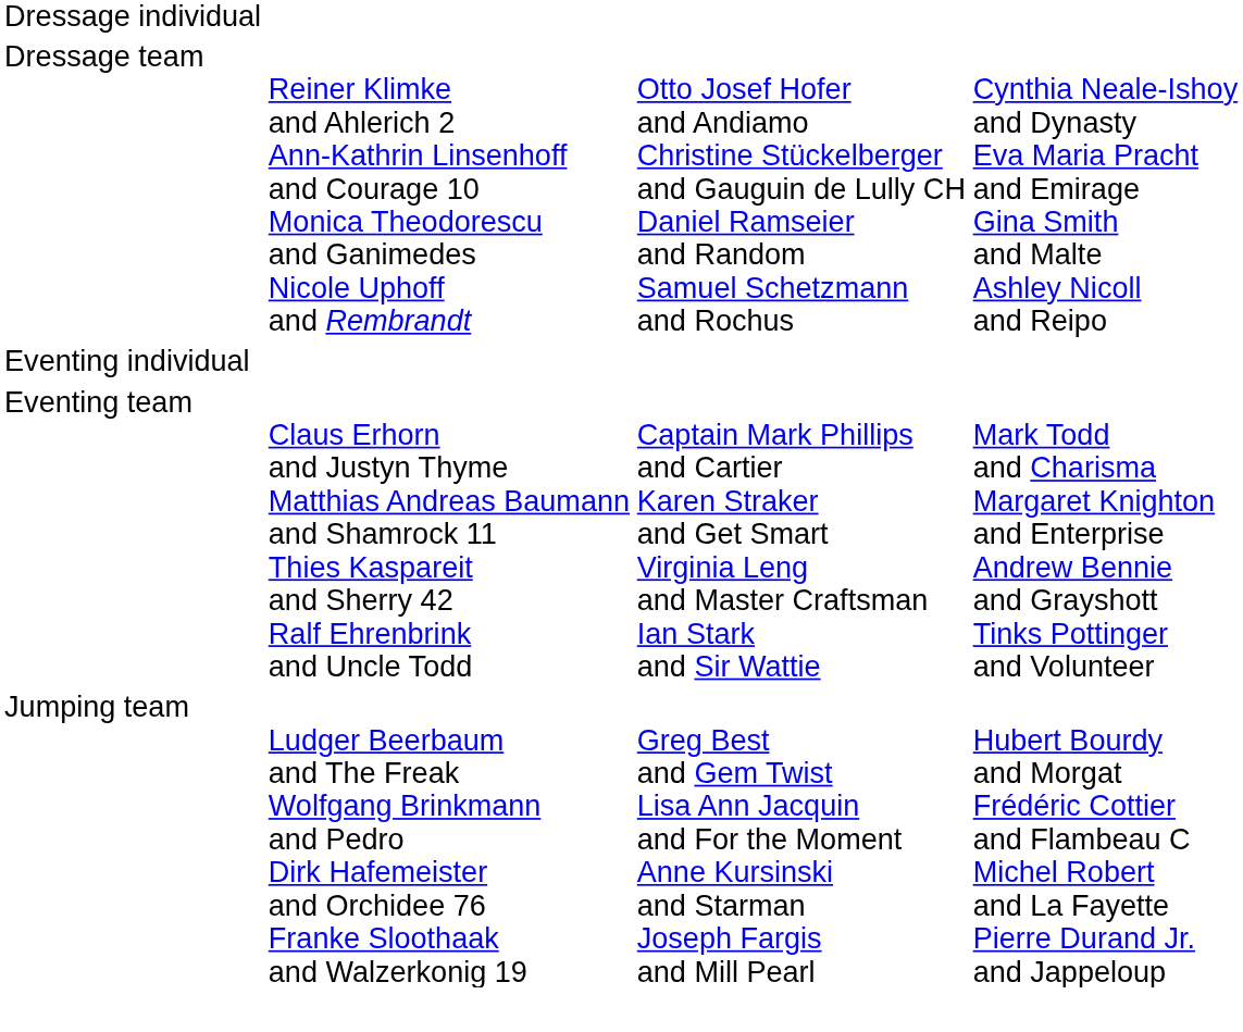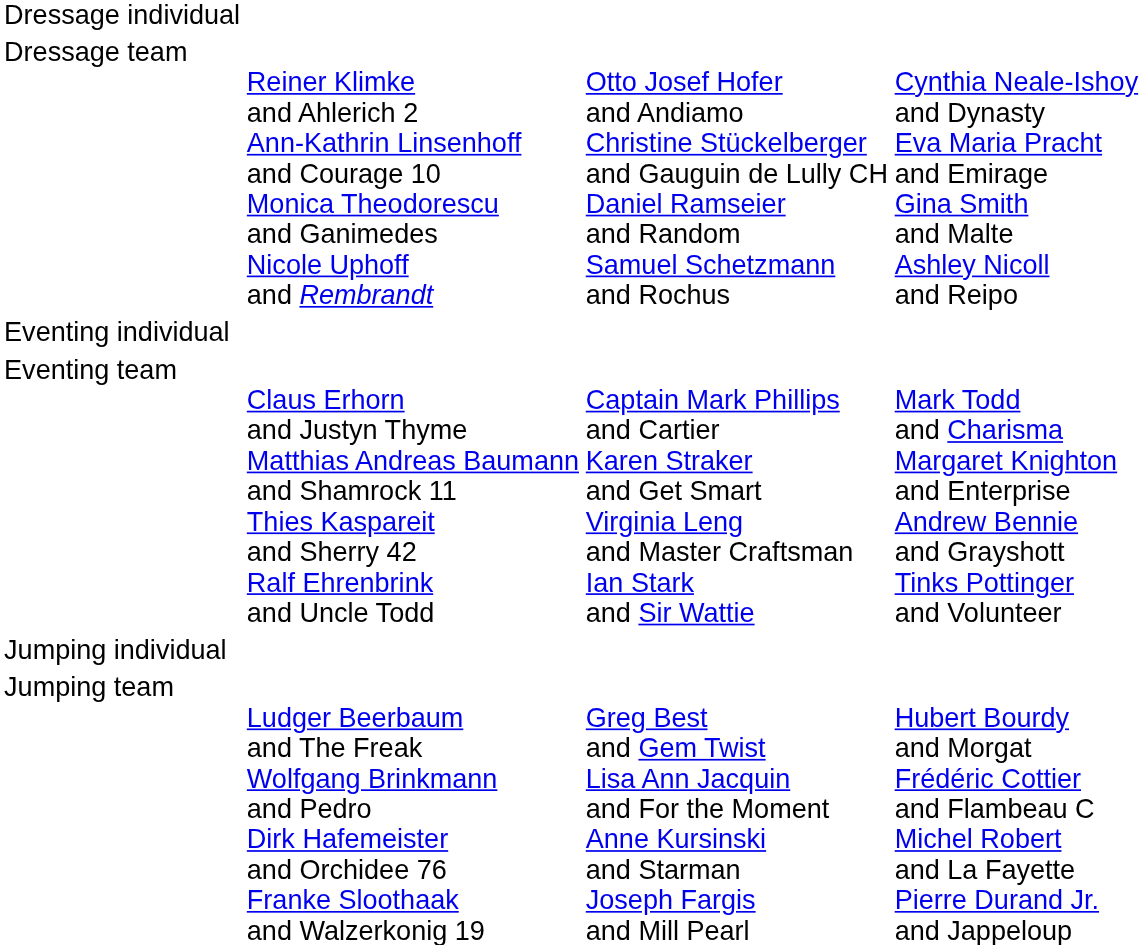 <table>
 <tr>
 <td>Dressage individual<br></td>
 <td></td>
 <td></td>
 <td></td>
 </tr>
 <tr valign="top">
 <td>Dressage team<br></td>
 <td valign=top><br><a href='#'>Reiner Klimke</a> <br> and Ahlerich 2 <br> <a href='#'>Ann-Kathrin Linsenhoff</a> <br> and Courage 10 <br> <a href='#'>Monica Theodorescu</a> <br> and Ganimedes <br> <a href='#'>Nicole Uphoff</a> <br> and <em><a href='#'>Rembrandt</a></em></td>
 <td valign=top><br><a href='#'>Otto Josef Hofer</a> <br> and Andiamo <br> <a href='#'>Christine Stückelberger</a> <br> and Gauguin de Lully CH <br> <a href='#'>Daniel Ramseier</a> <br> and Random <br> <a href='#'>Samuel Schetzmann</a> <br> and Rochus</td>
 <td valign=top><br><a href='#'>Cynthia Neale-Ishoy</a> <br> and Dynasty <br> <a href='#'>Eva Maria Pracht</a> <br> and Emirage <br> <a href='#'>Gina Smith</a> <br> and Malte <br> <a href='#'>Ashley Nicoll</a> <br> and Reipo</td>
 </tr>
 <tr>
 <td>Eventing individual<br></td>
 <td></td>
 <td></td>
 <td></td>
 </tr>
 <tr valign="top">
 <td>Eventing team<br></td>
 <td><br><a href='#'>Claus Erhorn</a> <br> and Justyn Thyme <br> <a href='#'>Matthias Andreas Baumann</a> <br> and Shamrock 11 <br> <a href='#'>Thies Kaspareit</a> <br> and Sherry 42 <br> <a href='#'>Ralf Ehrenbrink</a> <br> and Uncle Todd</td>
 <td><br><a href='#'>Captain Mark Phillips</a> <br> and Cartier <br> <a href='#'>Karen Straker</a> <br> and Get Smart <br> <a href='#'>Virginia Leng</a> <br> and Master Craftsman <br> <a href='#'>Ian Stark</a> <br> and <a href='#'>Sir Wattie</a></td>
 <td><br><a href='#'>Mark Todd</a> <br> and <a href='#'>Charisma</a> <br> <a href='#'>Margaret Knighton</a> <br> and Enterprise <br> <a href='#'>Andrew Bennie</a> <br> and Grayshott <br> <a href='#'>Tinks Pottinger</a> <br> and Volunteer</td>
 </tr>
+<tr>
+<td>Jumping individual<br></td>
+<td></td>
+<td></td>
+<td></td>
+</tr>
 <tr valign="top">
 <td>Jumping team<br></td>
 <td><br><a href='#'>Ludger Beerbaum</a> <br> and The Freak <br> <a href='#'>Wolfgang Brinkmann</a> <br> and Pedro <br> <a href='#'>Dirk Hafemeister</a> <br> and Orchidee 76 <br> <a href='#'>Franke Sloothaak</a> <br> and Walzerkonig 19</td>
 <td><br><a href='#'>Greg Best</a> <br> and <a href='#'>Gem Twist</a><br> <a href='#'>Lisa Ann Jacquin</a> <br> and For the Moment <br> <a href='#'>Anne Kursinski</a> <br> and Starman <br> <a href='#'>Joseph Fargis</a> <br> and Mill Pearl</td>
 <td><br><a href='#'>Hubert Bourdy</a> <br> and Morgat <br> <a href='#'>Frédéric Cottier</a> <br> and Flambeau C <br> <a href='#'>Michel Robert</a> <br> and La Fayette <br> <a href='#'>Pierre Durand Jr.</a> <br> and Jappeloup</td>
 </tr>
 <tr>
 </tr>
 </table>
